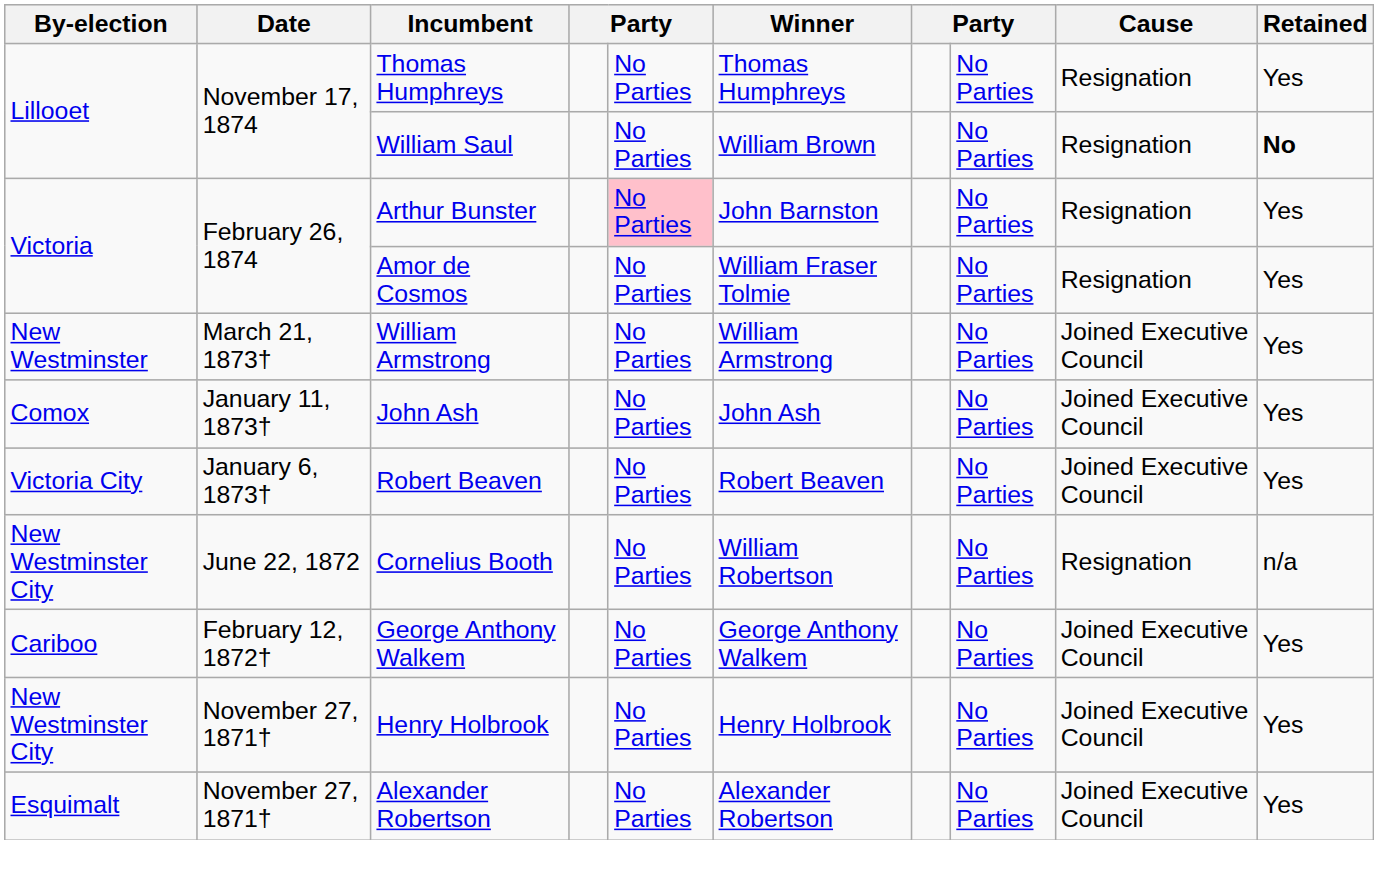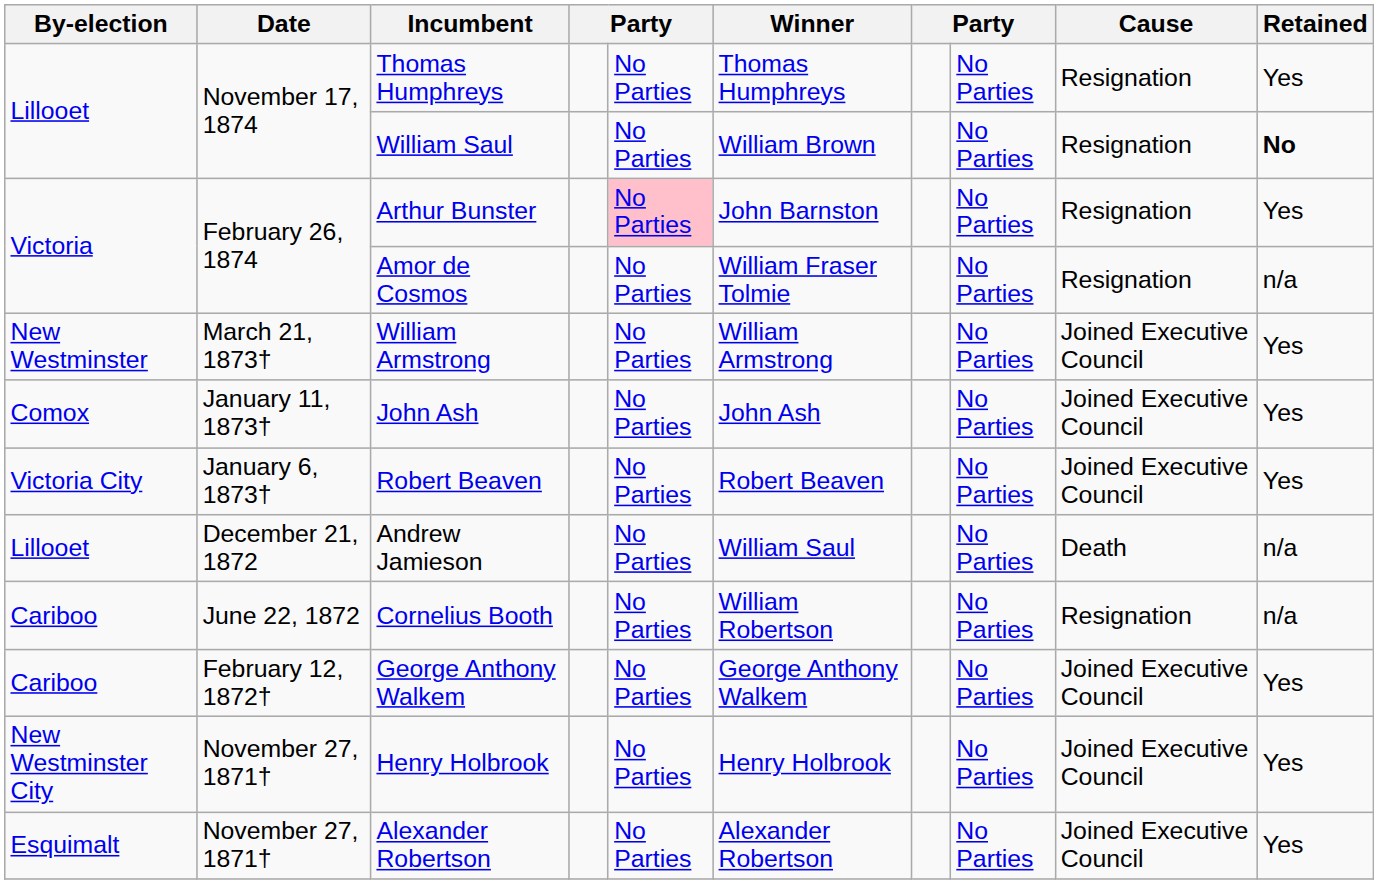 <table class=wikitable style="width:100%">
 <tr>
 <th>By-election</th>
 <th>Date</th>
 <th>Incumbent</th>
 <th colspan=2>Party</th>
 <th>Winner</th>
 <th colspan=2>Party</th>
 <th>Cause</th>
 <th>Retained</th>
 </tr>
 <tr>
 <td rowspan=2><a href='#'>Lillooet</a></td>
 <td rowspan=2>November 17, 1874</td>
 <td><a href='#'>Thomas Humphreys</a></td>
 <td>    </td>
 <td><a href='#'>No Parties</a></td>
 <td><a href='#'>Thomas Humphreys</a></td>
 <td>    </td>
 <td><a href='#'>No Parties</a></td>
 <td>Resignation</td>
 <td>Yes</td>
 </tr>
 <tr>
 <td><a href='#'>William Saul</a></td>
 <td>    </td>
 <td><a href='#'>No Parties</a></td>
 <td><a href='#'>William Brown</a></td>
 <td>    </td>
 <td><a href='#'>No Parties</a></td>
 <td>Resignation</td>
 <td><strong>No</strong></td>
 </tr>
 <tr>
 <td rowspan=2><a href='#'>Victoria</a></td>
 <td rowspan=2>February 26, 1874</td>
 <td><a href='#'>Arthur Bunster</a></td>
 <td>    </td>
 <td style="background: pink;"><a href='#'>No Parties</a></td>
 <td><a href='#'>John Barnston</a></td>
 <td>    </td>
 <td><a href='#'>No Parties</a></td>
 <td>Resignation</td>
 <td>Yes</td>
 </tr>
 <tr>
 <td><a href='#'>Amor de Cosmos</a></td>
 <td>    </td>
 <td><a href='#'>No Parties</a></td>
 <td><a href='#'>William Fraser Tolmie</a></td>
 <td>    </td>
 <td><a href='#'>No Parties</a></td>
 <td>Resignation</td>
-<td>Yes</td>
+<td>n/a</td>
 </tr>
 <tr>
 <td><a href='#'>New Westminster</a></td>
 <td>March 21, 1873†</td>
 <td><a href='#'>William Armstrong</a></td>
 <td>    </td>
 <td><a href='#'>No Parties</a></td>
 <td><a href='#'>William Armstrong</a></td>
 <td>    </td>
 <td><a href='#'>No Parties</a></td>
 <td>Joined Executive Council</td>
 <td>Yes</td>
 </tr>
 <tr>
 <td><a href='#'>Comox</a></td>
 <td>January 11, 1873†</td>
 <td><a href='#'>John Ash</a></td>
 <td>    </td>
 <td><a href='#'>No Parties</a></td>
 <td><a href='#'>John Ash</a></td>
 <td>    </td>
 <td><a href='#'>No Parties</a></td>
 <td>Joined Executive Council</td>
 <td>Yes</td>
 </tr>
 <tr>
 <td><a href='#'>Victoria City</a></td>
 <td>January 6, 1873†</td>
 <td><a href='#'>Robert Beaven</a></td>
 <td>    </td>
 <td><a href='#'>No Parties</a></td>
 <td><a href='#'>Robert Beaven</a></td>
 <td>    </td>
 <td><a href='#'>No Parties</a></td>
 <td>Joined Executive Council</td>
 <td>Yes</td>
 </tr>
 <tr>
-<td><a href='#'>New Westminster City</a></td>
+<td><a href='#'>Lillooet</a></td>
+<td>December 21, 1872</td>
+<td>Andrew Jamieson</td>
+<td>    </td>
+<td><a href='#'>No Parties</a></td>
+<td><a href='#'>William Saul</a></td>
+<td>    </td>
+<td><a href='#'>No Parties</a></td>
+<td>Death</td>
+<td>n/a</td>
+</tr>
+<tr>
+<td><a href='#'>Cariboo</a></td>
 <td>June 22, 1872</td>
 <td><a href='#'>Cornelius Booth</a></td>
 <td>    </td>
 <td><a href='#'>No Parties</a></td>
 <td><a href='#'>William Robertson</a></td>
 <td>    </td>
 <td><a href='#'>No Parties</a></td>
 <td>Resignation</td>
 <td>n/a</td>
 </tr>
 <tr>
 <td><a href='#'>Cariboo</a></td>
 <td>February 12, 1872†</td>
 <td><a href='#'>George Anthony Walkem</a></td>
 <td>    </td>
 <td><a href='#'>No Parties</a></td>
 <td><a href='#'>George Anthony Walkem</a></td>
 <td>    </td>
 <td><a href='#'>No Parties</a></td>
 <td>Joined Executive Council</td>
 <td>Yes</td>
 </tr>
 <tr>
 <td><a href='#'>New Westminster City</a></td>
 <td>November 27, 1871†</td>
 <td><a href='#'>Henry Holbrook</a></td>
 <td>    </td>
 <td><a href='#'>No Parties</a></td>
 <td><a href='#'>Henry Holbrook</a></td>
 <td>    </td>
 <td><a href='#'>No Parties</a></td>
 <td>Joined Executive Council</td>
 <td>Yes</td>
 </tr>
 <tr>
 <td><a href='#'>Esquimalt</a></td>
 <td>November 27, 1871†</td>
 <td><a href='#'>Alexander Robertson</a></td>
 <td>    </td>
 <td><a href='#'>No Parties</a></td>
 <td><a href='#'>Alexander Robertson</a></td>
 <td>    </td>
 <td><a href='#'>No Parties</a></td>
 <td>Joined Executive Council</td>
 <td>Yes</td>
 </tr>
 </table>
